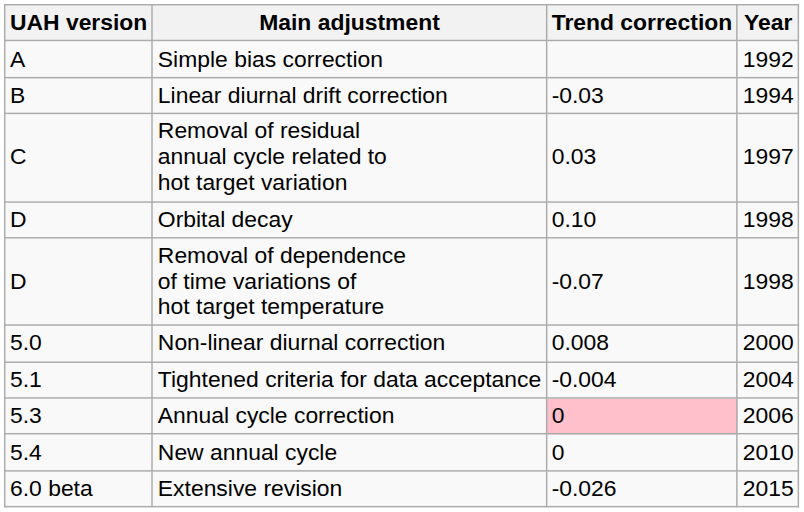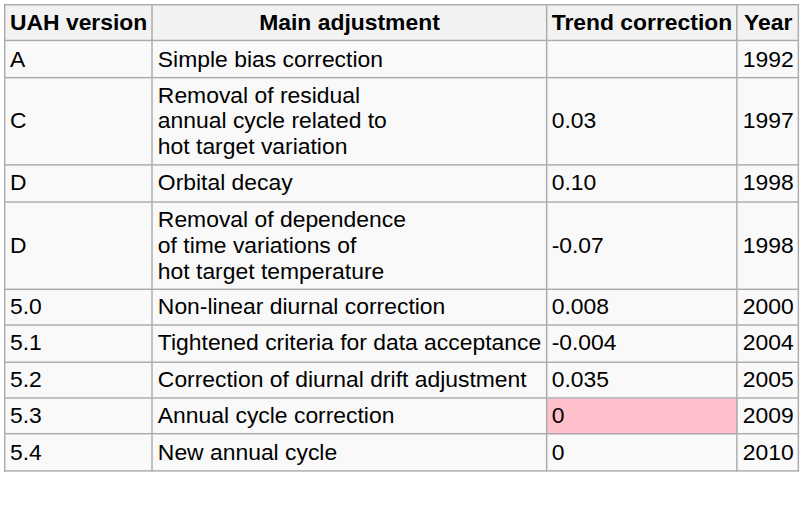 <table class="wikitable sortable" border="1">
 <tr>
 <th>UAH version</th>
 <th>Main adjustment</th>
 <th>Trend correction</th>
 <th>Year</th>
 </tr>
 <tr>
 <td>A</td>
 <td>Simple bias correction</td>
 <td></td>
 <td>1992</td>
-</tr>
-<tr>
-<td>B</td>
-<td>Linear diurnal drift correction</td>
-<td>-0.03</td>
-<td>1994</td>
 </tr>
 <tr>
 <td>C</td>
 <td>Removal of residual<br> annual cycle related to <br>hot target variation</td>
 <td>0.03</td>
 <td>1997</td>
 </tr>
 <tr>
 <td>D</td>
 <td>Orbital decay</td>
 <td>0.10</td>
 <td>1998</td>
 </tr>
 <tr>
 <td>D</td>
 <td>Removal of dependence<br> of time variations of<br> hot target temperature</td>
 <td>-0.07</td>
 <td>1998</td>
 </tr>
 <tr>
 <td>5.0</td>
 <td>Non-linear diurnal correction</td>
 <td>0.008</td>
 <td>2000</td>
 </tr>
 <tr>
 <td>5.1</td>
 <td>Tightened criteria for data acceptance</td>
 <td>-0.004</td>
 <td>2004</td>
 </tr>
 <tr>
+<td>5.2</td>
+<td>Correction of diurnal drift adjustment</td>
+<td>0.035</td>
+<td>2005</td>
+</tr>
+<tr>
 <td>5.3</td>
 <td>Annual cycle correction</td>
 <td style="background: pink;">0</td>
-<td>2006</td>
+<td>2009</td>
 </tr>
 <tr>
 <td>5.4</td>
 <td>New annual cycle</td>
 <td>0</td>
 <td>2010</td>
 </tr>
-<tr>
-<td>6.0 beta</td>
-<td>Extensive revision</td>
-<td>-0.026 </td>
-<td>2015</td>
-</tr>
 </table>
